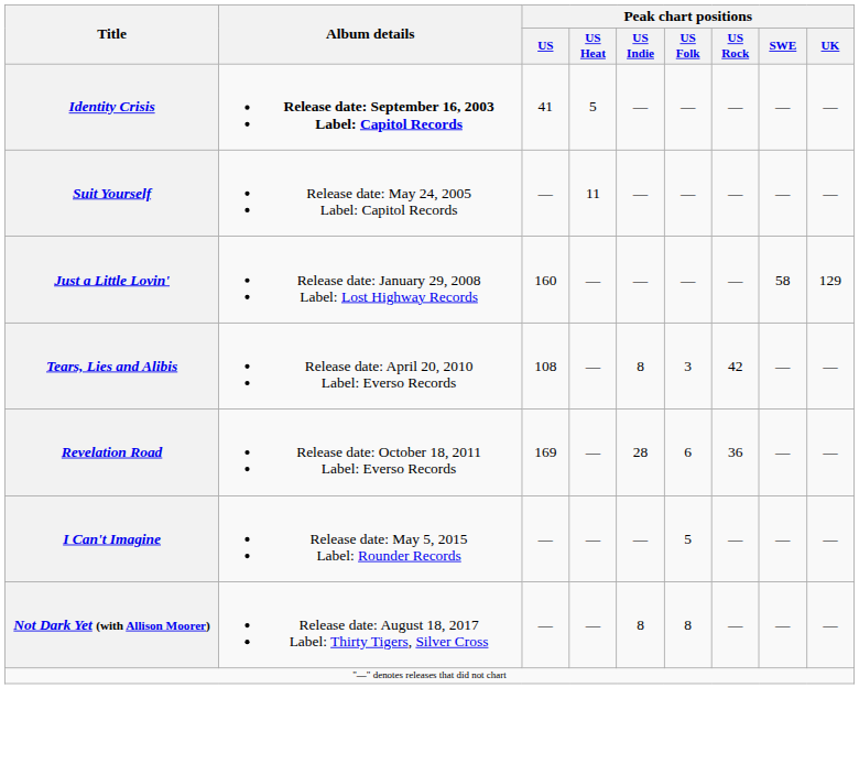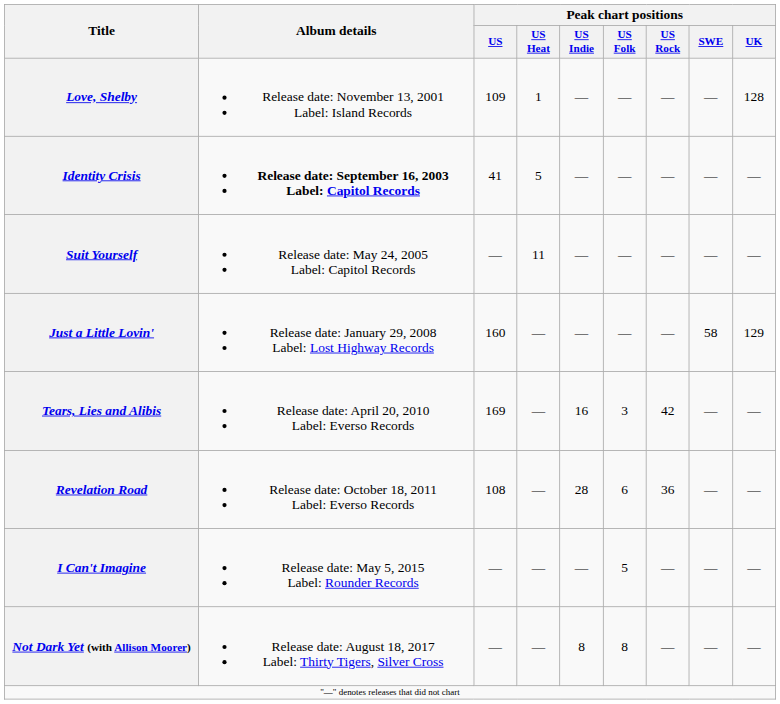 <table class="wikitable plainrowheaders" style="text-align:center;">
 <tr>
 <th rowspan="2" style="width:14em;">Title</th>
 <th rowspan="2" style="width:20em;">Album details</th>
 <th colspan="7">Peak chart positions</th>
 </tr>
 <tr style="font-size:smaller;">
 <th width="45"><a href='#'>US</a><br></th>
 <th width="45"><a href='#'>US Heat</a><br></th>
 <th width="45"><a href='#'>US Indie</a><br></th>
 <th width="45"><a href='#'>US Folk</a><br></th>
 <th width="45"><a href='#'>US Rock</a><br></th>
 <th width="45"><a href='#'>SWE</a><br></th>
 <th width="45"><a href='#'>UK</a><br></th>
+</tr>
+<tr>
+<th scope="row"><em><a href='#'>Love, Shelby</a></em></th>
+<td><br><ul><li>Release date: November 13, 2001</li><li>Label: Island Records</li></ul></td>
+<td>109</td>
+<td>1</td>
+<td>—</td>
+<td>—</td>
+<td>—</td>
+<td>—</td>
+<td>128</td>
 </tr>
 <tr>
 <th scope="row"><em><a href='#'>Identity Crisis</a></em></th>
 <td><strong><br><ul><li>Release date: September 16, 2003</li><li>Label: <a href='#'>Capitol Records</a></li></ul></strong></td>
 <td>41</td>
 <td>5</td>
 <td>—</td>
 <td>—</td>
 <td>—</td>
 <td>—</td>
 <td>—</td>
 </tr>
 <tr>
 <th scope="row"><em><a href='#'>Suit Yourself</a></em></th>
 <td><br><ul><li>Release date: May 24, 2005</li><li>Label: Capitol Records</li></ul></td>
 <td>—</td>
 <td>11</td>
 <td>—</td>
 <td>—</td>
 <td>—</td>
 <td>—</td>
 <td>—</td>
 </tr>
 <tr>
 <th scope="row"><em><a href='#'>Just a Little Lovin'</a></em></th>
 <td><br><ul><li>Release date: January 29, 2008</li><li>Label: <a href='#'>Lost Highway Records</a></li></ul></td>
 <td>160</td>
 <td>—</td>
 <td>—</td>
 <td>—</td>
 <td>—</td>
 <td>58</td>
 <td>129</td>
 </tr>
 <tr>
 <th scope="row"><em><a href='#'>Tears, Lies and Alibis</a></em></th>
 <td><br><ul><li>Release date: April 20, 2010</li><li>Label: Everso Records</li></ul></td>
-<td>108</td>
+<td>169</td>
 <td>—</td>
-<td>8</td>
+<td>16</td>
 <td>3</td>
 <td>42</td>
 <td>—</td>
 <td>—</td>
 </tr>
 <tr>
 <th scope="row"><em><a href='#'>Revelation Road</a></em></th>
 <td><br><ul><li>Release date: October 18, 2011</li><li>Label: Everso Records</li></ul></td>
-<td>169</td>
+<td>108</td>
 <td>—</td>
 <td>28</td>
 <td>6</td>
 <td>36</td>
 <td>—</td>
 <td>—</td>
 </tr>
 <tr>
 <th scope="row"><em><a href='#'>I Can't Imagine</a></em></th>
 <td><br><ul><li>Release date: May 5, 2015</li><li>Label: <a href='#'>Rounder Records</a></li></ul></td>
 <td>—</td>
 <td>—</td>
 <td>—</td>
 <td>5</td>
 <td>—</td>
 <td>—</td>
 <td>—</td>
 </tr>
 <tr>
 <th scope="row"><em><a href='#'>Not Dark Yet</a></em> <small>(with <a href='#'>Allison Moorer</a>)</small></th>
 <td><br><ul><li>Release date: August 18, 2017</li><li>Label: <a href='#'>Thirty Tigers</a>, <a href='#'>Silver Cross</a></li></ul></td>
 <td>—</td>
 <td>—</td>
 <td>8</td>
 <td>8</td>
 <td>—</td>
 <td>—</td>
 <td>—</td>
 </tr>
 <tr>
 <td colspan="9" style="font-size:8pt">"—" denotes releases that did not chart</td>
 </tr>
 </table>
